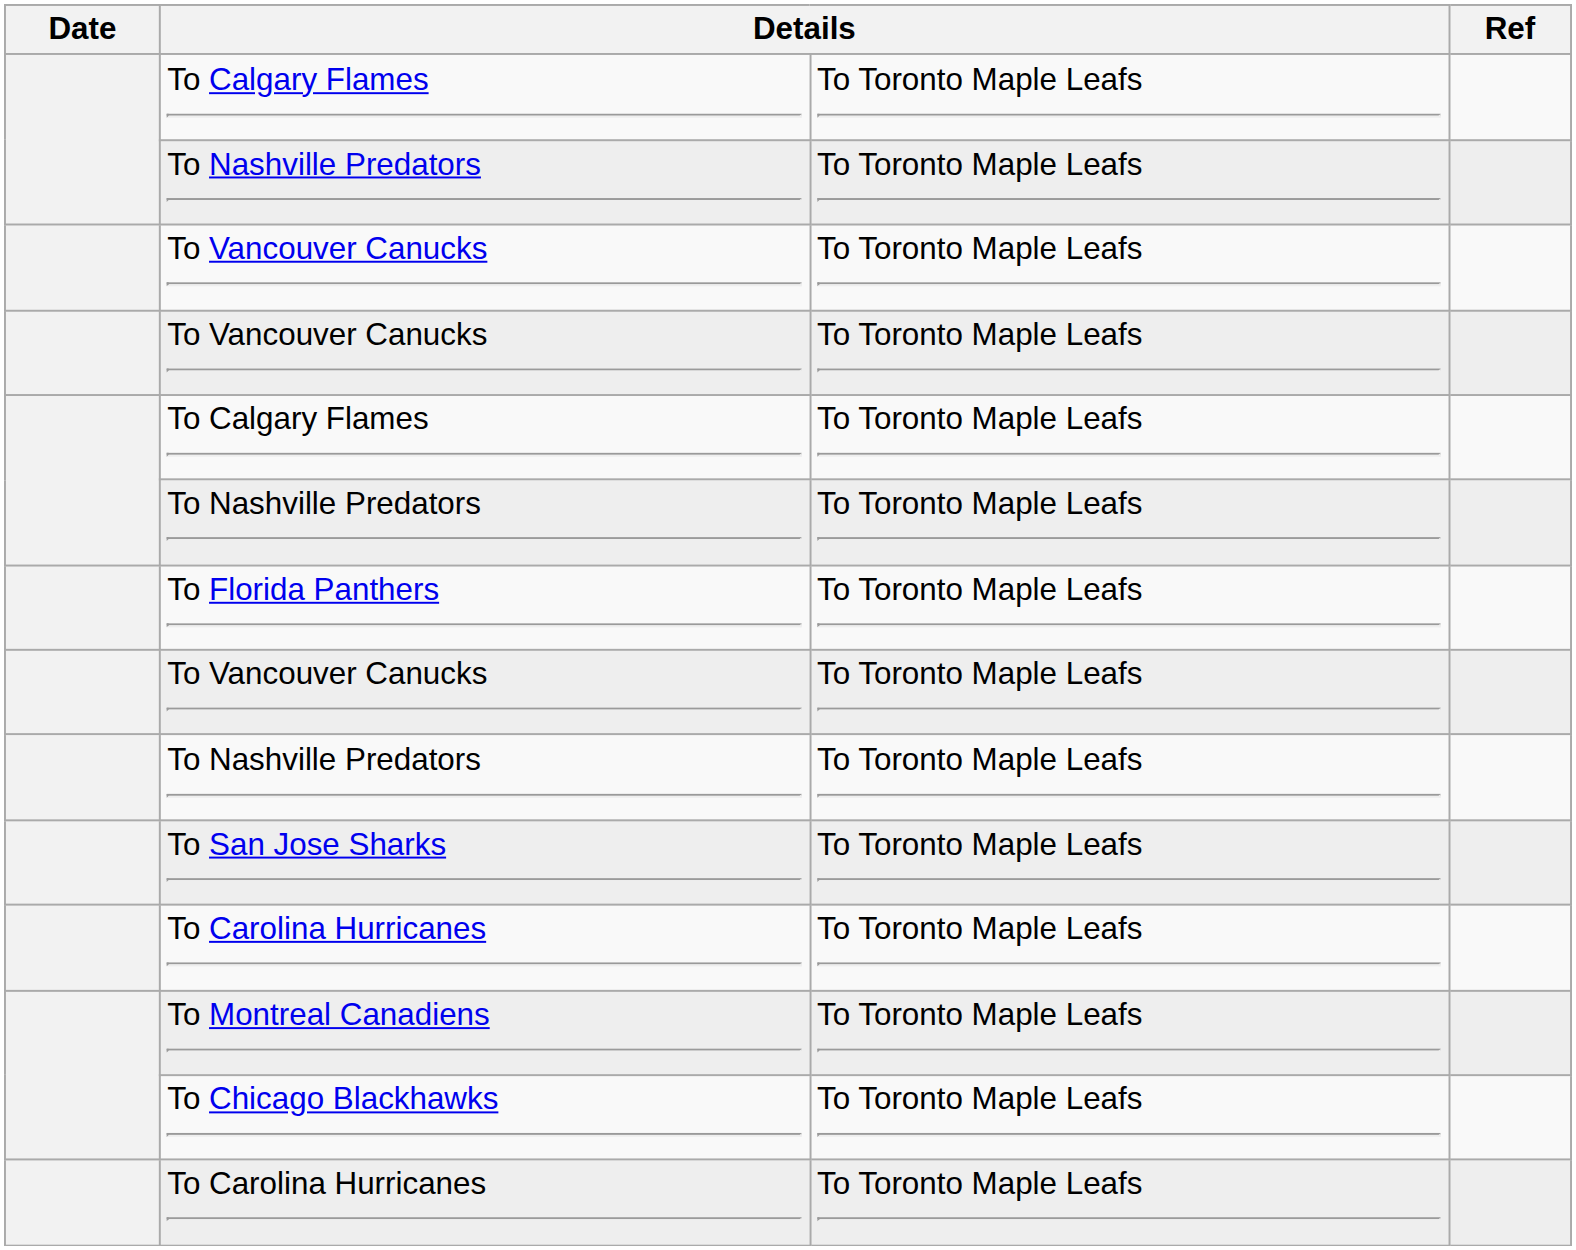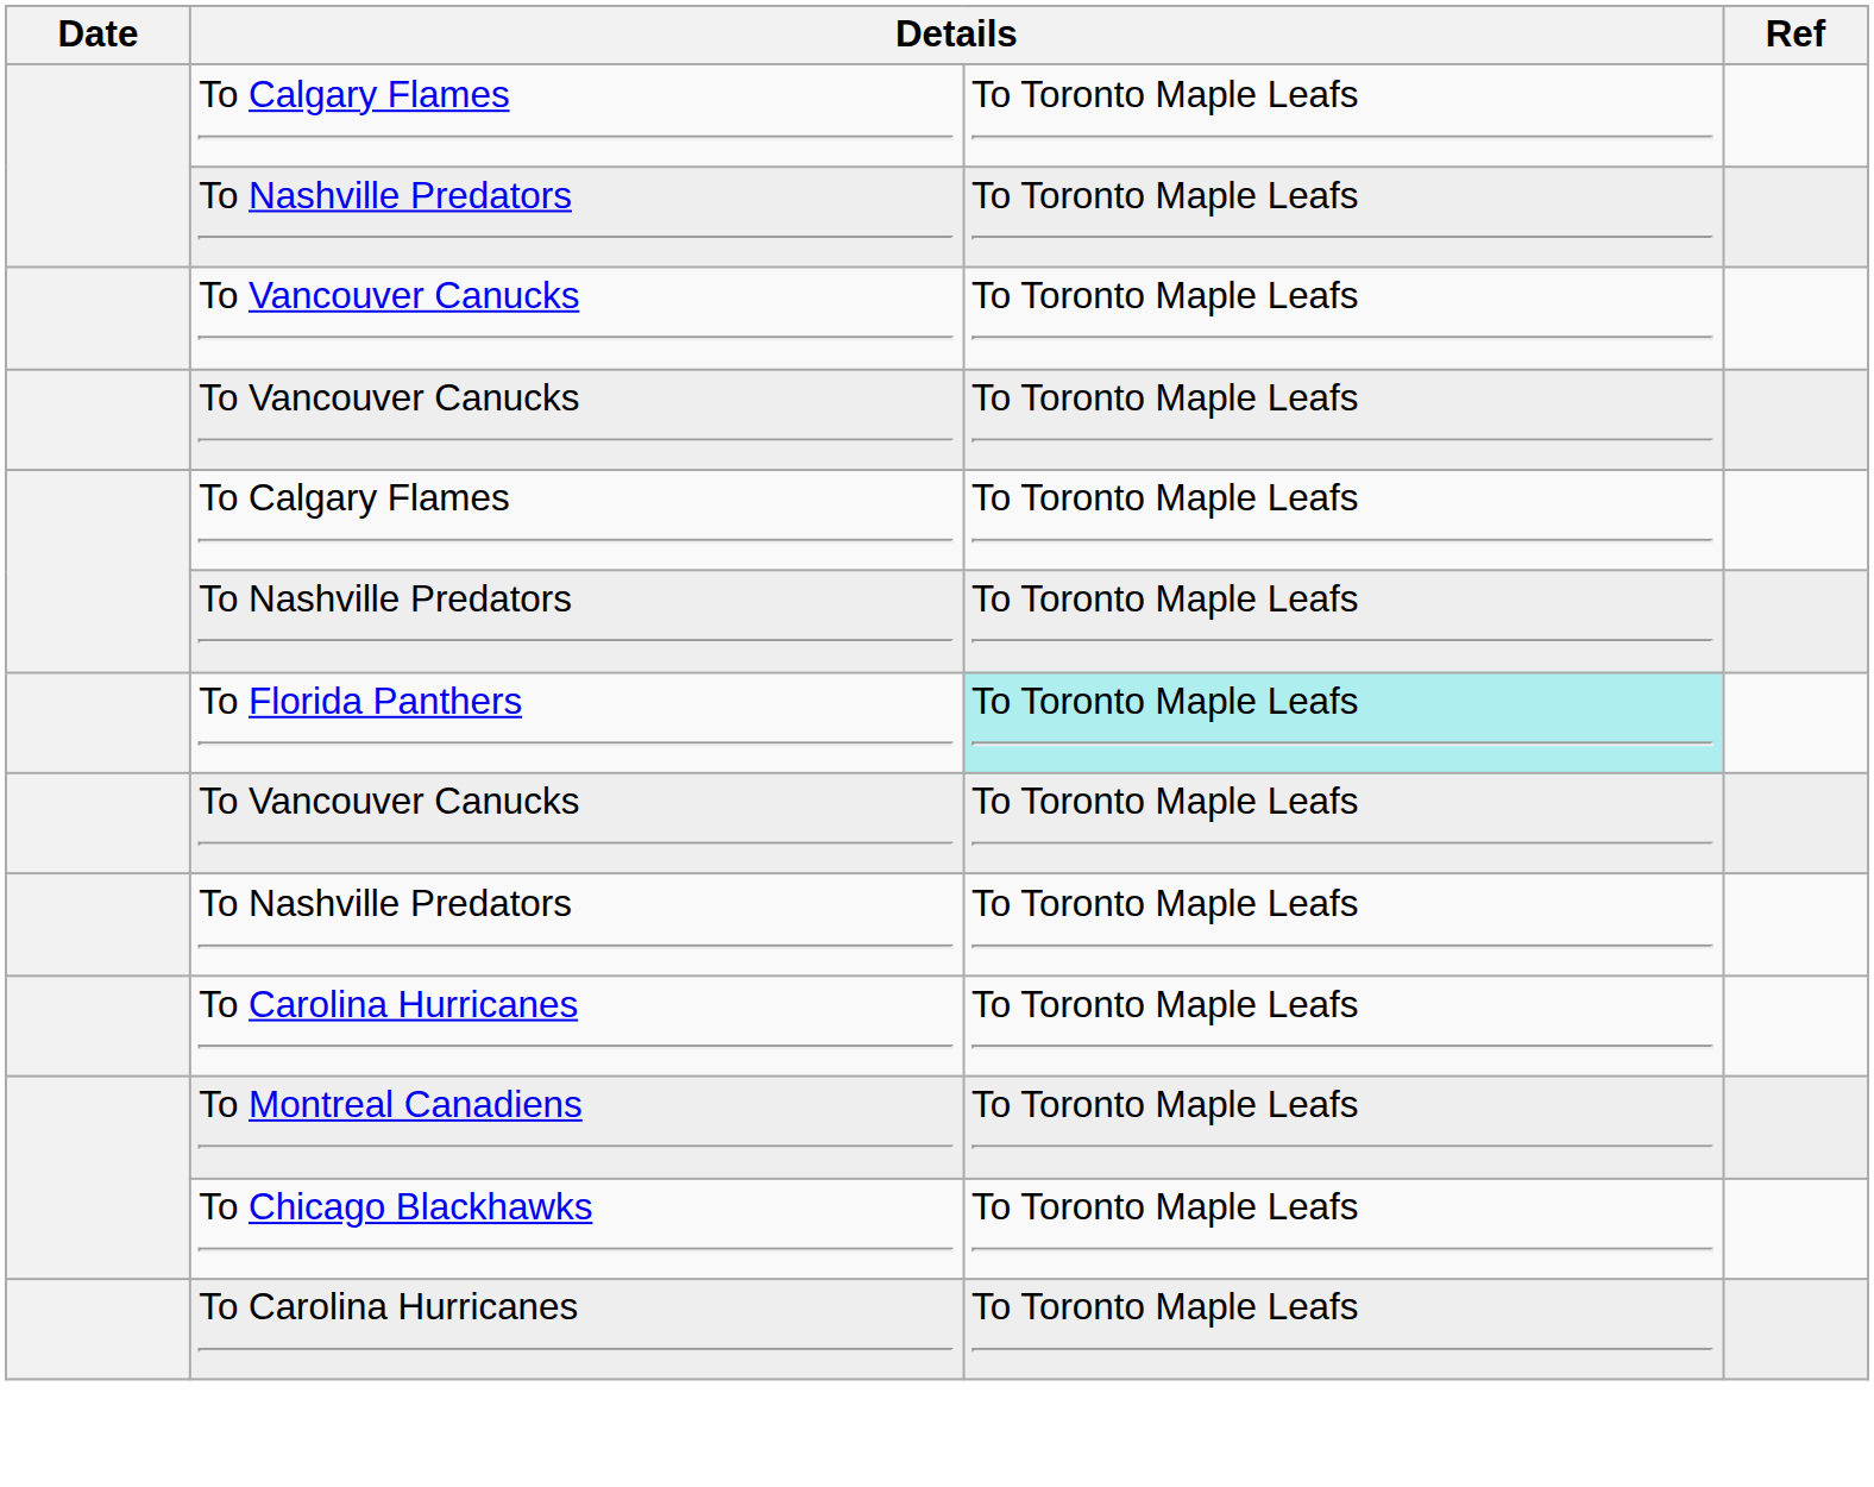 <table class="wikitable plainrowheaders" style="width: 50em;">
 <tr>
 <th scope="col">Date</th>
 <th scope="col" colspan="2">Details</th>
 <th scope="col">Ref</th>
 </tr>
 <tr>
 <th scope="row" rowspan=2></th>
 <td valign="top">To <a href='#'>Calgary Flames</a><hr></td>
 <td valign="top">To Toronto Maple Leafs<hr></td>
 <td></td>
 </tr>
 <tr bgcolor="#eeeeee">
 <td valign="top">To <a href='#'>Nashville Predators</a><hr></td>
 <td valign="top">To Toronto Maple Leafs<hr></td>
 <td></td>
 </tr>
 <tr>
 <th scope="row"></th>
 <td valign="top">To <a href='#'>Vancouver Canucks</a><hr></td>
 <td valign="top">To Toronto Maple Leafs<hr></td>
 <td></td>
 </tr>
 <tr bgcolor="#eeeeee">
 <th scope="row"></th>
 <td valign="top">To Vancouver Canucks<hr></td>
 <td valign="top">To Toronto Maple Leafs<hr></td>
 <td></td>
 </tr>
 <tr>
 <th scope="row" rowspan=2></th>
 <td valign="top">To Calgary Flames<hr></td>
 <td valign="top">To Toronto Maple Leafs<hr></td>
 <td></td>
 </tr>
 <tr bgcolor="#eeeeee">
 <td valign="top">To Nashville Predators<hr></td>
 <td valign="top">To Toronto Maple Leafs<hr></td>
 <td></td>
 </tr>
 <tr>
 <th scope="row"></th>
 <td valign="top">To <a href='#'>Florida Panthers</a><hr></td>
-<td valign="top">To Toronto Maple Leafs<hr></td>
+<td valign="top" style="background: paleturquoise;">To Toronto Maple Leafs<hr></td>
 <td></td>
 </tr>
 <tr bgcolor="#eeeeee">
 <th scope="row"></th>
 <td valign="top">To Vancouver Canucks<hr></td>
 <td valign="top">To Toronto Maple Leafs<hr></td>
 <td></td>
 </tr>
 <tr>
 <th scope="row"></th>
 <td valign="top">To Nashville Predators<hr></td>
-<td valign="top">To Toronto Maple Leafs<hr></td>
-<td></td>
-</tr>
-<tr bgcolor="#eeeeee">
-<th scope="row"></th>
-<td valign="top">To <a href='#'>San Jose Sharks</a><hr></td>
 <td valign="top">To Toronto Maple Leafs<hr></td>
 <td></td>
 </tr>
 <tr>
 <th scope="row"></th>
 <td valign="top">To <a href='#'>Carolina Hurricanes</a><hr></td>
 <td valign="top">To Toronto Maple Leafs<hr></td>
 <td></td>
 </tr>
 <tr bgcolor="#eeeeee">
 <th scope="row" rowspan=2></th>
 <td valign="top">To <a href='#'>Montreal Canadiens</a><hr></td>
 <td valign="top">To Toronto Maple Leafs<hr></td>
 <td></td>
 </tr>
 <tr>
 <td valign="top">To <a href='#'>Chicago Blackhawks</a><hr></td>
 <td valign="top">To Toronto Maple Leafs<hr></td>
 <td></td>
 </tr>
 <tr bgcolor="#eeeeee">
 <th scope="row"></th>
 <td valign="top">To Carolina Hurricanes<hr></td>
 <td valign="top">To Toronto Maple Leafs<hr></td>
 <td></td>
 </tr>
 </table>
